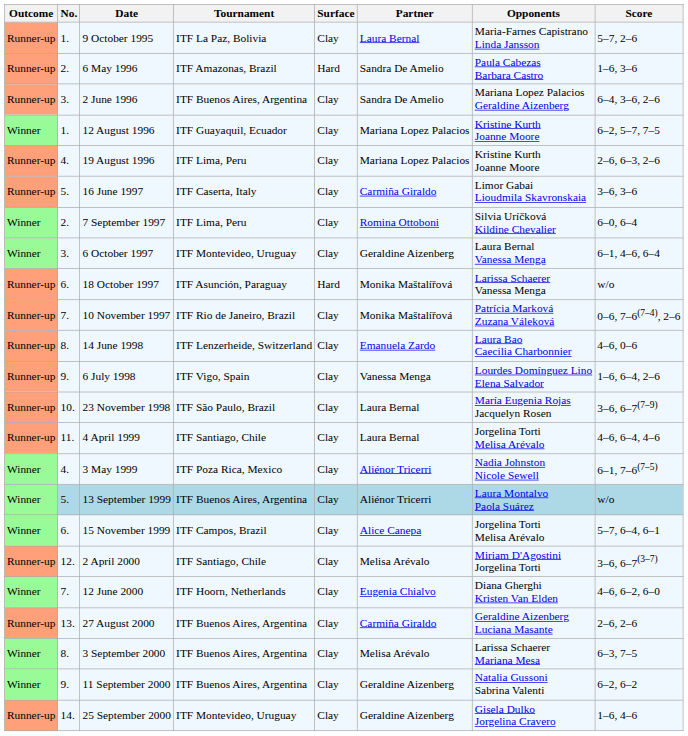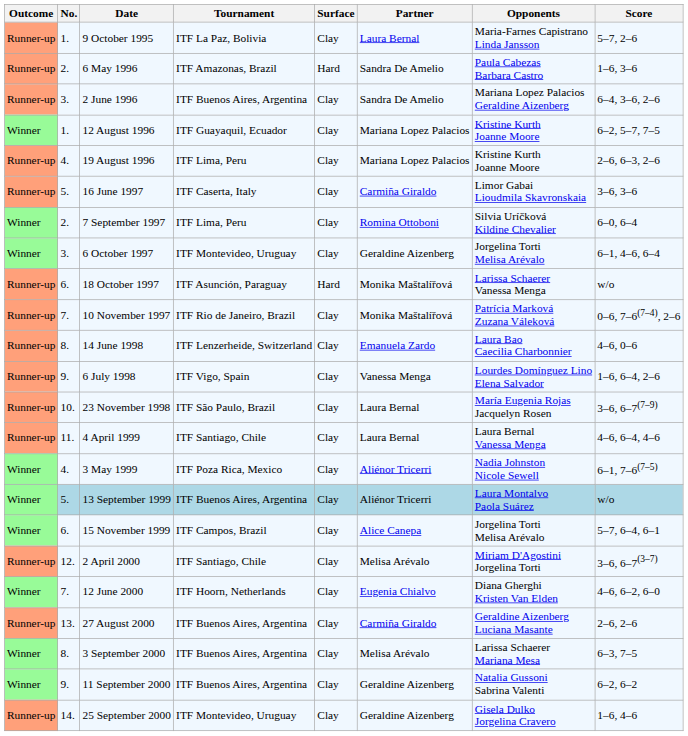 <table class="sortable wikitable">
 <tr>
 <th>Outcome</th>
 <th>No.</th>
 <th>Date</th>
 <th>Tournament</th>
 <th>Surface</th>
 <th>Partner</th>
 <th>Opponents</th>
 <th class="unsortable">Score</th>
 </tr>
 <tr style="background:#f0f8ff;">
 <td style="background:#ffa07a;">Runner-up</td>
 <td>1.</td>
 <td>9 October 1995</td>
 <td>ITF La Paz, Bolivia</td>
 <td>Clay</td>
 <td> <a href='#'>Laura Bernal</a></td>
 <td> Maria-Farnes Capistrano <br>  <a href='#'>Linda Jansson</a></td>
 <td>5–7, 2–6</td>
 </tr>
 <tr style="background:#f0f8ff;">
 <td style="background:#ffa07a;">Runner-up</td>
 <td>2.</td>
 <td>6 May 1996</td>
 <td>ITF Amazonas, Brazil</td>
 <td>Hard</td>
 <td> Sandra De Amelio</td>
 <td> <a href='#'>Paula Cabezas</a> <br>  <a href='#'>Barbara Castro</a></td>
 <td>1–6, 3–6</td>
 </tr>
 <tr style="background:#f0f8ff;">
 <td bgcolor="FFA07A">Runner-up</td>
 <td>3.</td>
 <td>2 June 1996</td>
 <td>ITF Buenos Aires, Argentina</td>
 <td>Clay</td>
 <td> Sandra De Amelio</td>
 <td> Mariana Lopez Palacios <br>  <a href='#'>Geraldine Aizenberg</a></td>
 <td>6–4, 3–6, 2–6</td>
 </tr>
 <tr bgcolor="#f0f8ff">
 <td style="background:#98fb98;">Winner</td>
 <td>1.</td>
 <td>12 August 1996</td>
 <td>ITF Guayaquil, Ecuador</td>
 <td>Clay</td>
 <td> Mariana Lopez Palacios</td>
 <td> <a href='#'>Kristine Kurth</a> <br>  <a href='#'>Joanne Moore</a></td>
 <td>6–2, 5–7, 7–5</td>
 </tr>
 <tr bgcolor="#f0f8ff">
 <td style="background:#ffa07a;">Runner-up</td>
 <td>4.</td>
 <td>19 August 1996</td>
 <td>ITF Lima, Peru</td>
 <td>Clay</td>
 <td> Mariana Lopez Palacios</td>
 <td> Kristine Kurth <br>  Joanne Moore</td>
 <td>2–6, 6–3, 2–6</td>
 </tr>
 <tr style="background:#f0f8ff;">
 <td style="background:#ffa07a;">Runner-up</td>
 <td>5.</td>
 <td>16 June 1997</td>
 <td>ITF Caserta, Italy</td>
 <td>Clay</td>
 <td> <a href='#'>Carmiña Giraldo</a></td>
 <td> Limor Gabai <br>  <a href='#'>Lioudmila Skavronskaia</a></td>
 <td>3–6, 3–6</td>
 </tr>
 <tr style="background:#f0f8ff;">
 <td bgcolor="98FB98">Winner</td>
 <td>2.</td>
 <td>7 September 1997</td>
 <td>ITF Lima, Peru</td>
 <td>Clay</td>
 <td> <a href='#'>Romina Ottoboni</a></td>
 <td> Silvia Uríčková <br>  <a href='#'>Kildine Chevalier</a></td>
 <td>6–0, 6–4</td>
 </tr>
 <tr style="background:#f0f8ff;">
 <td style="background:#98fb98;">Winner</td>
 <td>3.</td>
 <td>6 October 1997</td>
 <td>ITF Montevideo, Uruguay</td>
 <td>Clay</td>
 <td> Geraldine Aizenberg</td>
-<td> Laura Bernal <br>  <a href='#'>Vanessa Menga</a></td>
+<td> Jorgelina Torti <br>  <a href='#'>Melisa Arévalo</a></td>
 <td>6–1, 4–6, 6–4</td>
 </tr>
 <tr style="background:#f0f8ff;">
 <td style="background:#ffa07a;">Runner-up</td>
 <td>6.</td>
 <td>18 October 1997</td>
 <td>ITF Asunción, Paraguay</td>
 <td>Hard</td>
 <td> Monika Maštalířová</td>
 <td> <a href='#'>Larissa Schaerer</a> <br>  Vanessa Menga</td>
 <td>w/o</td>
 </tr>
 <tr style="background:#f0f8ff;">
 <td style="background:#ffa07a;">Runner-up</td>
 <td>7.</td>
 <td>10 November 1997</td>
 <td>ITF Rio de Janeiro, Brazil</td>
 <td>Clay</td>
 <td> Monika Maštalířová</td>
 <td> <a href='#'>Patrícia Marková</a> <br>  <a href='#'>Zuzana Váleková</a></td>
 <td>0–6, 7–6<sup>(7–4)</sup>, 2–6</td>
 </tr>
 <tr style="background:#f0f8ff;">
 <td style="background:#ffa07a;">Runner-up</td>
 <td>8.</td>
 <td>14 June 1998</td>
 <td>ITF Lenzerheide, Switzerland</td>
 <td>Clay</td>
 <td> <a href='#'>Emanuela Zardo</a></td>
 <td> <a href='#'>Laura Bao</a> <br>  <a href='#'>Caecilia Charbonnier</a></td>
 <td>4–6, 0–6</td>
 </tr>
 <tr style="background:#f0f8ff;">
 <td style="background:#ffa07a;">Runner-up</td>
 <td>9.</td>
 <td>6 July 1998</td>
 <td>ITF Vigo, Spain</td>
 <td>Clay</td>
 <td> Vanessa Menga</td>
 <td> <a href='#'>Lourdes Domínguez Lino</a> <br>  <a href='#'>Elena Salvador</a></td>
 <td>1–6, 6–4, 2–6</td>
 </tr>
 <tr style="background:#f0f8ff;">
 <td style="background:#ffa07a;">Runner-up</td>
 <td>10.</td>
 <td>23 November 1998</td>
 <td>ITF São Paulo, Brazil</td>
 <td>Clay</td>
 <td> Laura Bernal</td>
 <td> <a href='#'>María Eugenia Rojas</a> <br>  Jacquelyn Rosen</td>
 <td>3–6, 6–7<sup>(7–9)</sup></td>
 </tr>
 <tr style="background:#f0f8ff;">
 <td style="background:#ffa07a;">Runner-up</td>
 <td>11.</td>
 <td>4 April 1999</td>
 <td>ITF Santiago, Chile</td>
 <td>Clay</td>
 <td> Laura Bernal</td>
-<td> Jorgelina Torti <br>  <a href='#'>Melisa Arévalo</a></td>
+<td> Laura Bernal <br>  <a href='#'>Vanessa Menga</a></td>
 <td>4–6, 6–4, 4–6</td>
 </tr>
 <tr style="background:#f0f8ff;">
 <td style="background:#98fb98;">Winner</td>
 <td>4.</td>
 <td>3 May 1999</td>
 <td>ITF Poza Rica, Mexico</td>
 <td>Clay</td>
 <td> <a href='#'>Aliénor Tricerri</a></td>
 <td> <a href='#'>Nadia Johnston</a> <br>  <a href='#'>Nicole Sewell</a></td>
 <td>6–1, 7–6<sup>(7–5)</sup></td>
 </tr>
 <tr style="background:lightblue;">
 <td style="background:#98fb98;">Winner</td>
 <td>5.</td>
 <td>13 September 1999</td>
 <td>ITF Buenos Aires, Argentina</td>
 <td>Clay</td>
 <td> Aliénor Tricerri</td>
 <td> <a href='#'>Laura Montalvo</a> <br>  <a href='#'>Paola Suárez</a></td>
 <td>w/o</td>
 </tr>
 <tr style="background:#f0f8ff;">
 <td style="background:#98fb98;">Winner</td>
 <td>6.</td>
 <td>15 November 1999</td>
 <td>ITF Campos, Brazil</td>
 <td>Clay</td>
 <td> <a href='#'>Alice Canepa</a></td>
 <td> Jorgelina Torti <br>  Melisa Arévalo</td>
 <td>5–7, 6–4, 6–1</td>
 </tr>
 <tr bgcolor="#f0f8ff">
 <td style="background:#ffa07a;">Runner-up</td>
 <td>12.</td>
 <td>2 April 2000</td>
 <td>ITF Santiago, Chile</td>
 <td>Clay</td>
 <td> Melisa Arévalo</td>
 <td> <a href='#'>Miriam D'Agostini</a> <br>  Jorgelina Torti</td>
 <td>3–6, 6–7<sup>(3–7)</sup></td>
 </tr>
 <tr style="background:#f0f8ff;">
 <td bgcolor="98FB98">Winner</td>
 <td>7.</td>
 <td>12 June 2000</td>
 <td>ITF Hoorn, Netherlands</td>
 <td>Clay</td>
 <td> <a href='#'>Eugenia Chialvo</a></td>
 <td> Diana Gherghi <br>  <a href='#'>Kristen Van Elden</a></td>
 <td>4–6, 6–2, 6–0</td>
 </tr>
 <tr style="background:#f0f8ff;">
 <td bgcolor=FFA07A>Runner-up</td>
 <td>13.</td>
 <td>27 August 2000</td>
 <td>ITF Buenos Aires, Argentina</td>
 <td>Clay</td>
 <td> <a href='#'>Carmiña Giraldo</a></td>
 <td> <a href='#'>Geraldine Aizenberg</a> <br>  <a href='#'>Luciana Masante</a></td>
 <td>2–6, 2–6</td>
 </tr>
 <tr style="background:#f0f8ff;">
 <td style="background:#98fb98;">Winner</td>
 <td>8.</td>
 <td>3 September 2000</td>
 <td>ITF Buenos Aires, Argentina</td>
 <td>Clay</td>
 <td> Melisa Arévalo</td>
 <td> Larissa Schaerer <br>  <a href='#'>Mariana Mesa</a></td>
 <td>6–3, 7–5</td>
 </tr>
 <tr style="background:#f0f8ff;">
 <td bgcolor="98FB98">Winner</td>
 <td>9.</td>
 <td>11 September 2000</td>
 <td>ITF Buenos Aires, Argentina</td>
 <td>Clay</td>
 <td> Geraldine Aizenberg</td>
 <td> <a href='#'>Natalia Gussoni</a> <br>  Sabrina Valenti</td>
 <td>6–2, 6–2</td>
 </tr>
 <tr style="background:#f0f8ff;">
 <td style="background:#ffa07a;">Runner-up</td>
 <td>14.</td>
 <td>25 September 2000</td>
 <td>ITF Montevideo, Uruguay</td>
 <td>Clay</td>
 <td> Geraldine Aizenberg</td>
 <td> <a href='#'>Gisela Dulko</a> <br>  <a href='#'>Jorgelina Cravero</a></td>
 <td>1–6, 4–6</td>
 </tr>
 </table>
